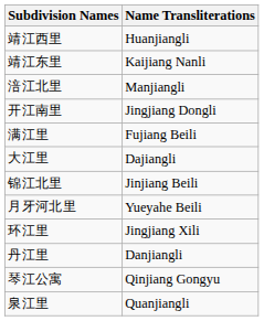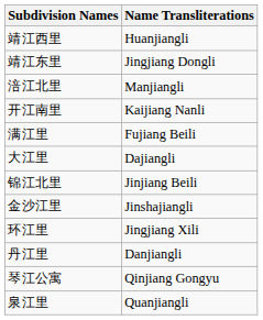 <table class="wikitable sortable">
 <tr>
 <th>Subdivision Names</th>
 <th>Name Transliterations</th>
 </tr>
 <tr>
 <td>靖江西里</td>
 <td>Huanjiangli</td>
 </tr>
 <tr>
 <td>靖江东里</td>
-<td>Kaijiang Nanli</td>
+<td>Jingjiang Dongli</td>
 </tr>
 <tr>
 <td>涪江北里</td>
 <td>Manjiangli</td>
 </tr>
 <tr>
 <td>开江南里</td>
-<td>Jingjiang Dongli</td>
+<td>Kaijiang Nanli</td>
 </tr>
 <tr>
 <td>满江里</td>
 <td>Fujiang Beili</td>
 </tr>
 <tr>
 <td>大江里</td>
 <td>Dajiangli</td>
 </tr>
 <tr>
 <td>锦江北里</td>
 <td>Jinjiang Beili</td>
 </tr>
 <tr>
-<td>月牙河北里</td>
-<td>Yueyahe Beili</td>
+<td>金沙江里</td>
+<td>Jinshajiangli</td>
 </tr>
 <tr>
 <td>环江里</td>
 <td>Jingjiang Xili</td>
 </tr>
 <tr>
 <td>丹江里</td>
 <td>Danjiangli</td>
 </tr>
 <tr>
 <td>琴江公寓</td>
 <td>Qinjiang Gongyu</td>
 </tr>
 <tr>
 <td>泉江里</td>
 <td>Quanjiangli</td>
 </tr>
 </table>
